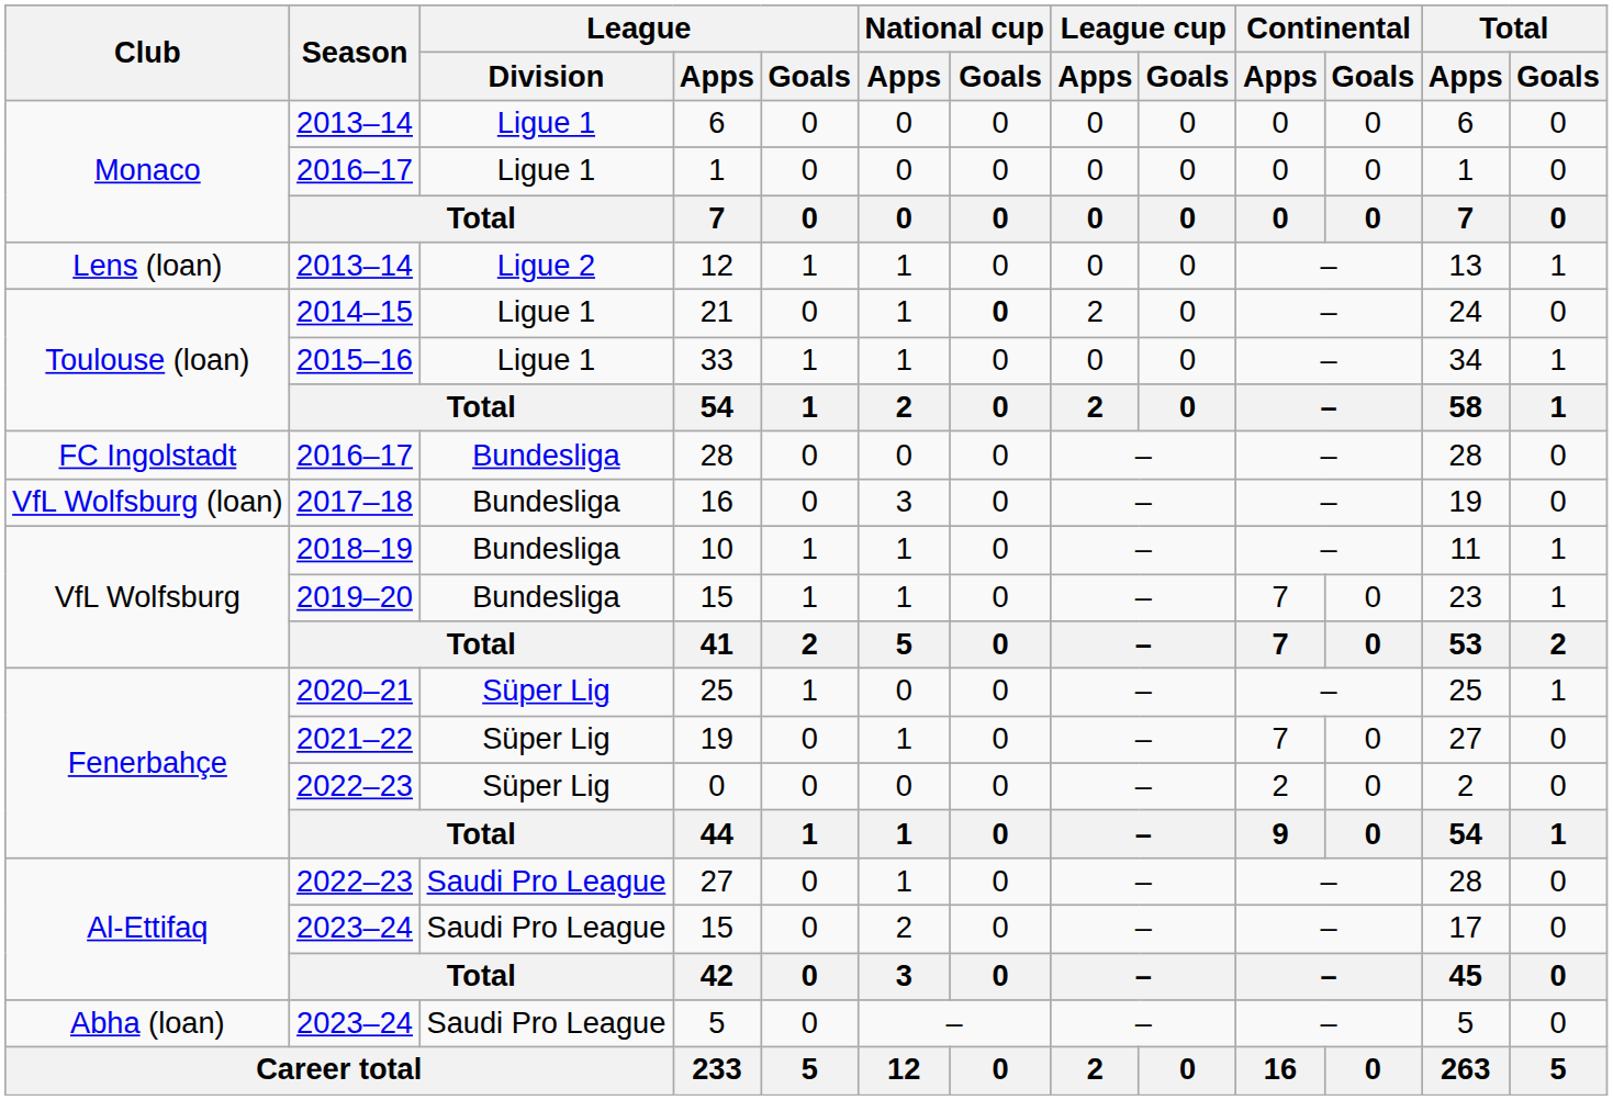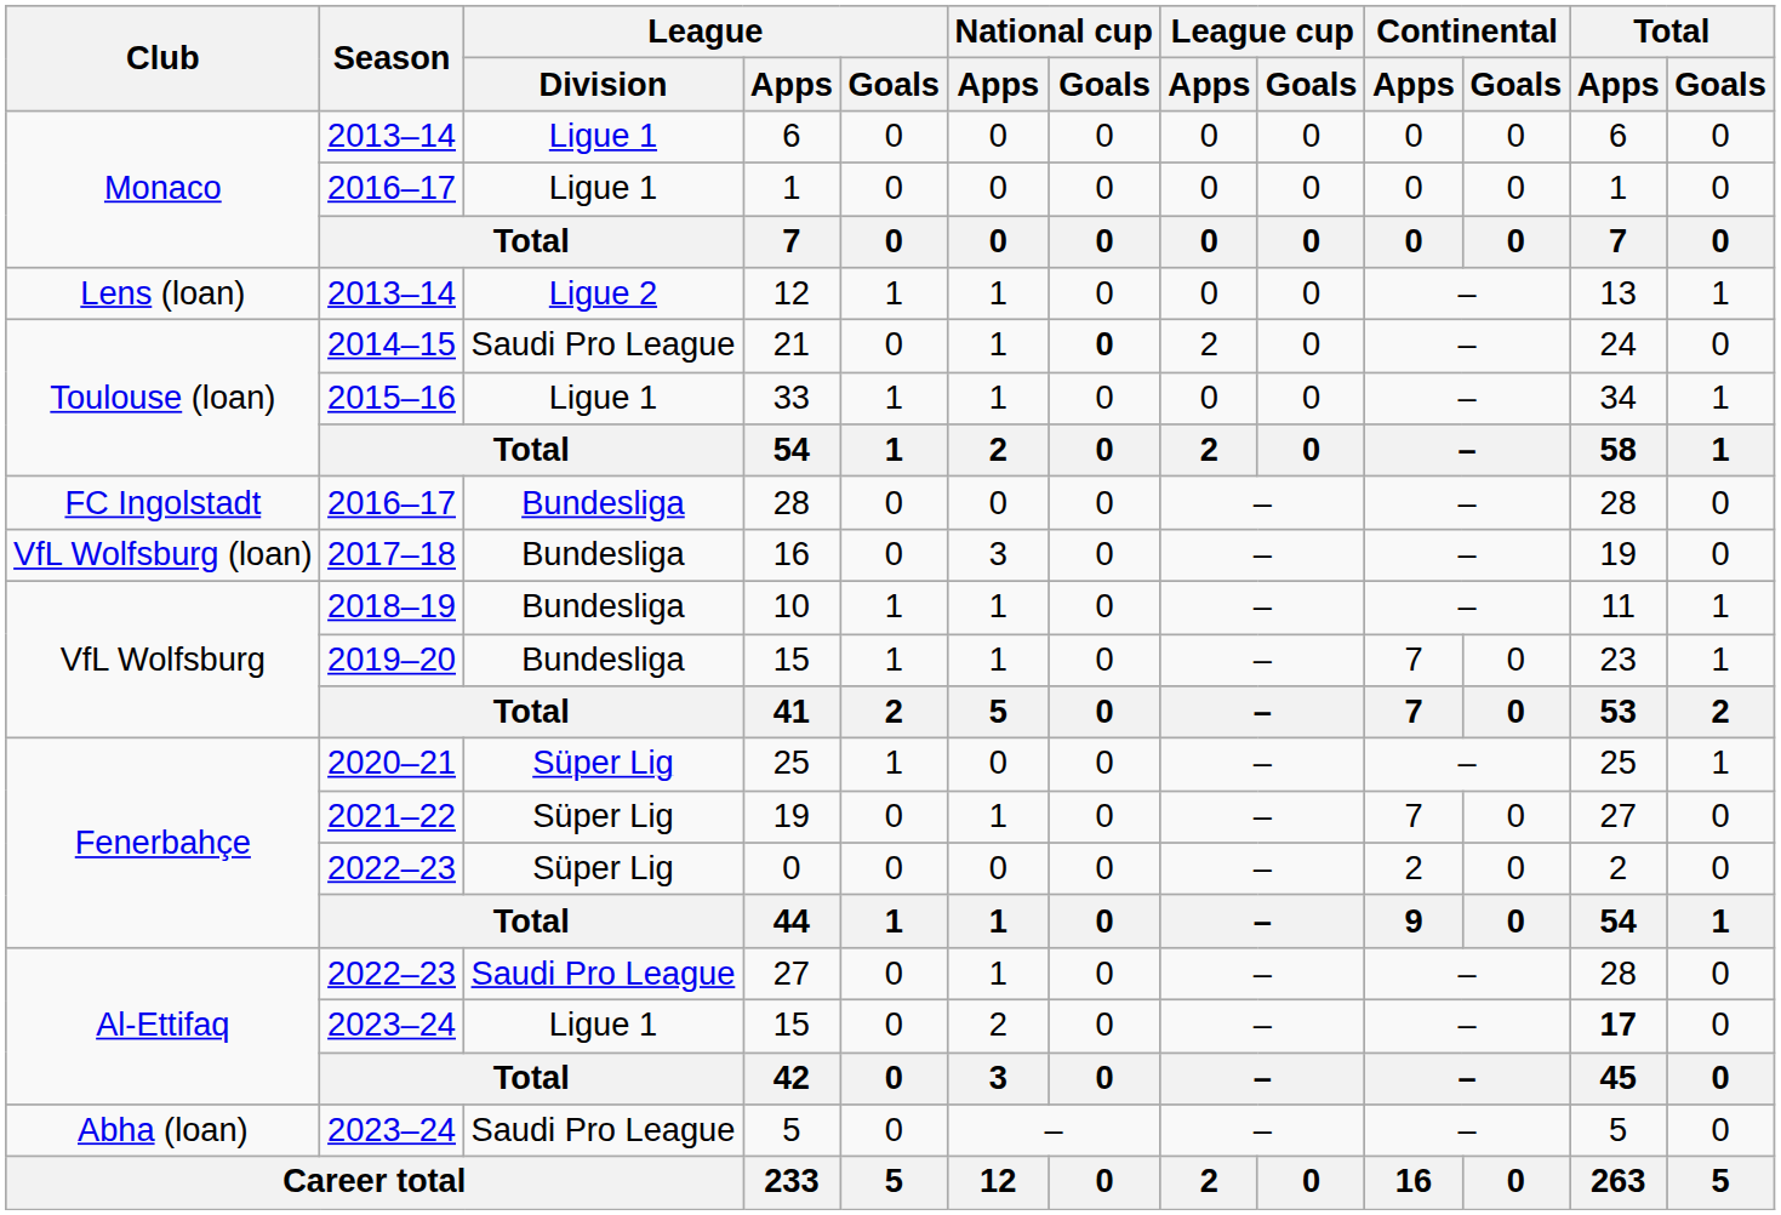 <table class="wikitable" style="text-align: center">
 <tr>
 <th rowspan="2">Club</th>
 <th rowspan="2">Season</th>
 <th colspan="3">League</th>
 <th colspan="2">National cup</th>
 <th colspan="2">League cup</th>
 <th colspan="2">Continental</th>
 <th colspan="2">Total</th>
 </tr>
 <tr>
 <th>Division</th>
 <th>Apps</th>
 <th>Goals</th>
 <th>Apps</th>
 <th>Goals</th>
 <th>Apps</th>
 <th>Goals</th>
 <th>Apps</th>
 <th>Goals</th>
 <th>Apps</th>
 <th>Goals</th>
 </tr>
 <tr>
 <td rowspan="3"><a href='#'>Monaco</a></td>
 <td><a href='#'>2013–14</a></td>
 <td><a href='#'>Ligue 1</a></td>
 <td>6</td>
 <td>0</td>
 <td>0</td>
 <td>0</td>
 <td>0</td>
 <td>0</td>
 <td>0</td>
 <td>0</td>
 <td>6</td>
 <td>0</td>
 </tr>
 <tr>
 <td><a href='#'>2016–17</a></td>
 <td>Ligue 1</td>
 <td>1</td>
 <td>0</td>
 <td>0</td>
 <td>0</td>
 <td>0</td>
 <td>0</td>
 <td>0</td>
 <td>0</td>
 <td>1</td>
 <td>0</td>
 </tr>
 <tr>
 <th colspan="2">Total</th>
 <th>7</th>
 <th>0</th>
 <th>0</th>
 <th>0</th>
 <th>0</th>
 <th>0</th>
 <th>0</th>
 <th>0</th>
 <th>7</th>
 <th>0</th>
 </tr>
 <tr>
 <td><a href='#'>Lens</a> (loan)</td>
 <td><a href='#'>2013–14</a></td>
 <td><a href='#'>Ligue 2</a></td>
 <td>12</td>
 <td>1</td>
 <td>1</td>
 <td>0</td>
 <td>0</td>
 <td>0</td>
 <td colspan="2">–</td>
 <td>13</td>
 <td>1</td>
 </tr>
 <tr>
 <td rowspan="3"><a href='#'>Toulouse</a> (loan)</td>
 <td><a href='#'>2014–15</a></td>
-<td>Ligue 1</td>
+<td>Saudi Pro League</td>
 <td>21</td>
 <td>0</td>
 <td>1</td>
 <td><strong>0</strong></td>
 <td>2</td>
 <td>0</td>
 <td colspan="2">–</td>
 <td>24</td>
 <td>0</td>
 </tr>
 <tr>
 <td><a href='#'>2015–16</a></td>
 <td>Ligue 1</td>
 <td>33</td>
 <td>1</td>
 <td>1</td>
 <td>0</td>
 <td>0</td>
 <td>0</td>
 <td colspan="2">–</td>
 <td>34</td>
 <td>1</td>
 </tr>
 <tr>
 <th colspan="2">Total</th>
 <th>54</th>
 <th>1</th>
 <th>2</th>
 <th>0</th>
 <th>2</th>
 <th>0</th>
 <th colspan="2">–</th>
 <th>58</th>
 <th>1</th>
 </tr>
 <tr>
 <td><a href='#'>FC Ingolstadt</a></td>
 <td><a href='#'>2016–17</a></td>
 <td><a href='#'>Bundesliga</a></td>
 <td>28</td>
 <td>0</td>
 <td>0</td>
 <td>0</td>
 <td colspan="2">–</td>
 <td colspan="2">–</td>
 <td>28</td>
 <td>0</td>
 </tr>
 <tr>
 <td><a href='#'>VfL Wolfsburg</a> (loan)</td>
 <td><a href='#'>2017–18</a></td>
 <td>Bundesliga</td>
 <td>16</td>
 <td>0</td>
 <td>3</td>
 <td>0</td>
 <td colspan="2">–</td>
 <td colspan="2">–</td>
 <td>19</td>
 <td>0</td>
 </tr>
 <tr>
 <td rowspan="3">VfL Wolfsburg</td>
 <td><a href='#'>2018–19</a></td>
 <td>Bundesliga</td>
 <td>10</td>
 <td>1</td>
 <td>1</td>
 <td>0</td>
 <td colspan="2">–</td>
 <td colspan="2">–</td>
 <td>11</td>
 <td>1</td>
 </tr>
 <tr>
 <td><a href='#'>2019–20</a></td>
 <td>Bundesliga</td>
 <td>15</td>
 <td>1</td>
 <td>1</td>
 <td>0</td>
 <td colspan="2">–</td>
 <td>7</td>
 <td>0</td>
 <td>23</td>
 <td>1</td>
 </tr>
 <tr>
 <th colspan="2">Total</th>
 <th>41</th>
 <th>2</th>
 <th>5</th>
 <th>0</th>
 <th colspan="2">–</th>
 <th>7</th>
 <th>0</th>
 <th>53</th>
 <th>2</th>
 </tr>
 <tr>
 <td rowspan="4"><a href='#'>Fenerbahçe</a></td>
 <td><a href='#'>2020–21</a></td>
 <td><a href='#'>Süper Lig</a></td>
 <td>25</td>
 <td>1</td>
 <td>0</td>
 <td>0</td>
 <td colspan="2">–</td>
 <td colspan="2">–</td>
 <td>25</td>
 <td>1</td>
 </tr>
 <tr>
 <td><a href='#'>2021–22</a></td>
 <td>Süper Lig</td>
 <td>19</td>
 <td>0</td>
 <td>1</td>
 <td>0</td>
 <td colspan="2">–</td>
 <td>7</td>
 <td>0</td>
 <td>27</td>
 <td>0</td>
 </tr>
 <tr>
 <td><a href='#'>2022–23</a></td>
 <td>Süper Lig</td>
 <td>0</td>
 <td>0</td>
 <td>0</td>
 <td>0</td>
 <td colspan="2">–</td>
 <td>2</td>
 <td>0</td>
 <td>2</td>
 <td>0</td>
 </tr>
 <tr>
 <th colspan="2">Total</th>
 <th>44</th>
 <th>1</th>
 <th>1</th>
 <th>0</th>
 <th colspan="2">–</th>
 <th>9</th>
 <th>0</th>
 <th>54</th>
 <th>1</th>
 </tr>
 <tr>
 <td rowspan="3"><a href='#'>Al-Ettifaq</a></td>
 <td><a href='#'>2022–23</a></td>
 <td><a href='#'>Saudi Pro League</a></td>
 <td>27</td>
 <td>0</td>
 <td>1</td>
 <td>0</td>
 <td colspan="2">–</td>
 <td colspan="2">–</td>
 <td>28</td>
 <td>0</td>
 </tr>
 <tr>
 <td><a href='#'>2023–24</a></td>
-<td>Saudi Pro League</td>
+<td>Ligue 1</td>
 <td>15</td>
 <td>0</td>
 <td>2</td>
 <td>0</td>
 <td colspan="2">–</td>
 <td colspan="2">–</td>
-<td>17</td>
+<td><strong>17</strong></td>
 <td>0</td>
 </tr>
 <tr>
 <th colspan="2">Total</th>
 <th>42</th>
 <th>0</th>
 <th>3</th>
 <th>0</th>
 <th colspan="2">–</th>
 <th colspan="2">–</th>
 <th>45</th>
 <th>0</th>
 </tr>
 <tr>
 <td><a href='#'>Abha</a> (loan)</td>
 <td><a href='#'>2023–24</a></td>
 <td>Saudi Pro League</td>
 <td>5</td>
 <td>0</td>
 <td colspan="2">–</td>
 <td colspan="2">–</td>
 <td colspan="2">–</td>
 <td>5</td>
 <td>0</td>
 </tr>
 <tr>
 <th colspan="3">Career total</th>
 <th>233</th>
 <th>5</th>
 <th>12</th>
 <th>0</th>
 <th>2</th>
 <th>0</th>
 <th>16</th>
 <th>0</th>
 <th>263</th>
 <th>5</th>
 </tr>
 </table>
